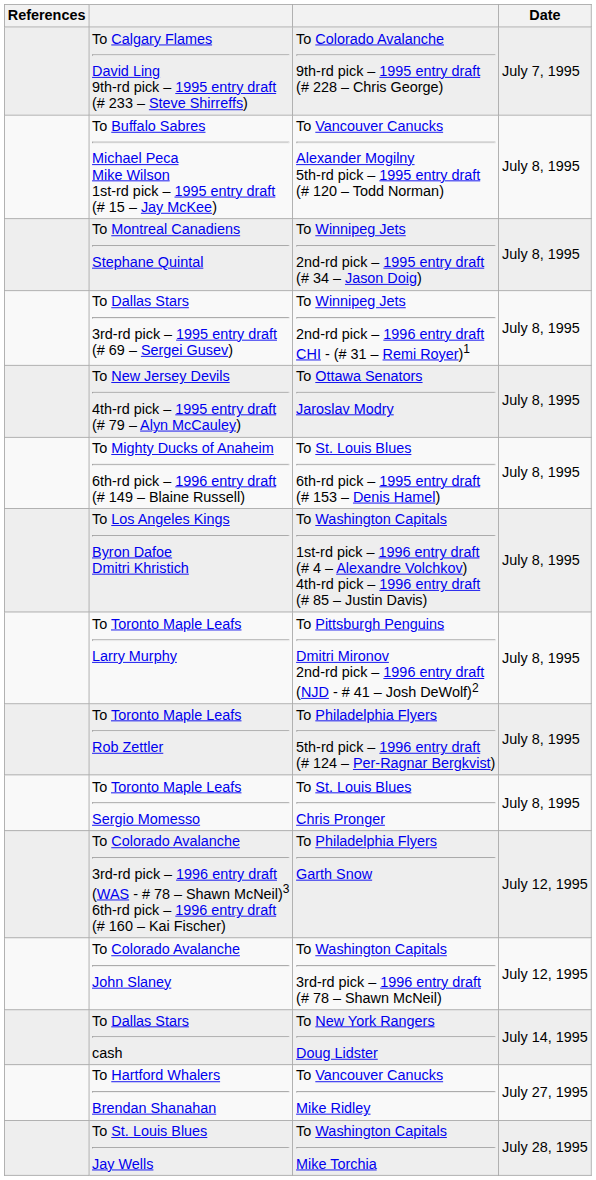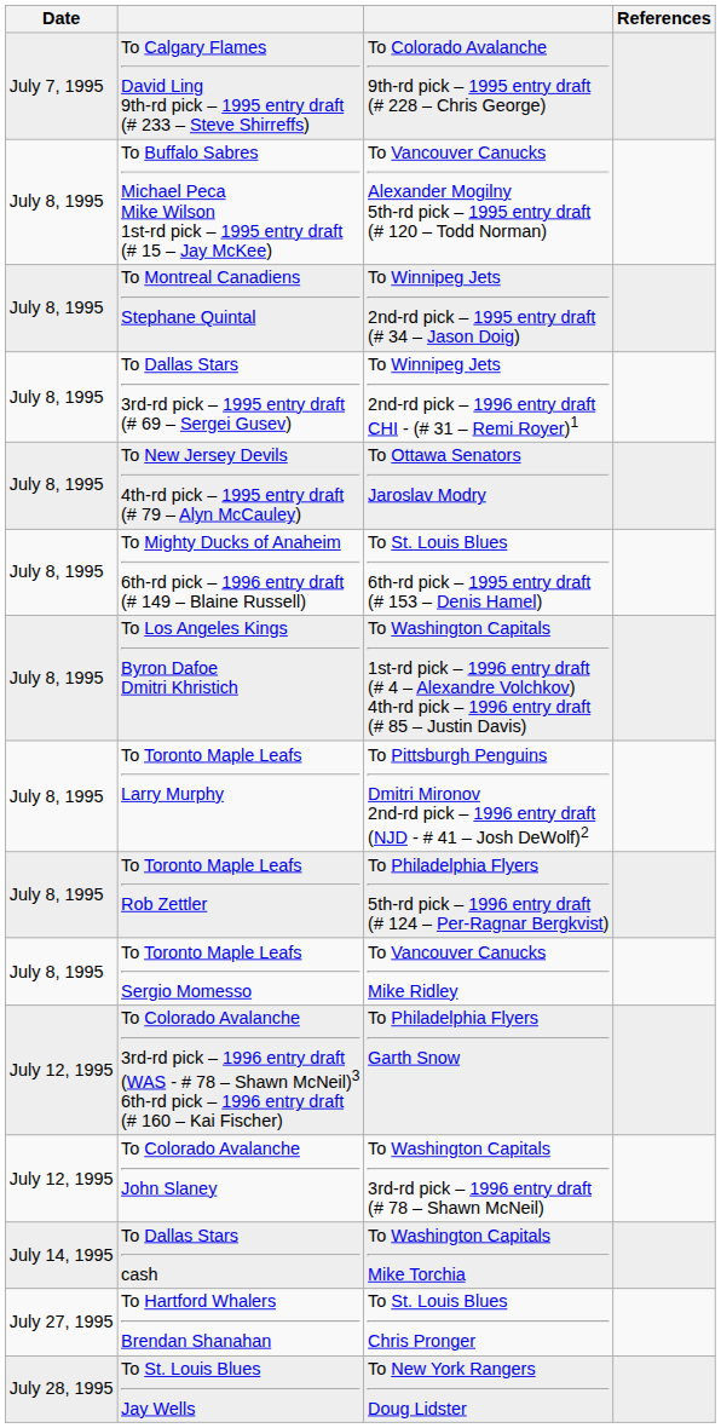 <table class="wikitable">
 <tr>
-<th>References</th>
+<th>Date</th>
 <th></th>
 <th></th>
-<th>Date</th>
+<th>References</th>
 </tr>
 <tr bgcolor="#eeeeee">
-<td></td>
+<td>July 7, 1995</td>
 <td valign="top">To <a href='#'>Calgary Flames</a><hr><a href='#'>David Ling</a><br>9th-rd pick – <a href='#'>1995 entry draft</a><br>(# 233 – <a href='#'>Steve Shirreffs</a>)</td>
 <td valign="top">To <a href='#'>Colorado Avalanche</a><hr>9th-rd pick – <a href='#'>1995 entry draft</a><br>(# 228 – Chris George)</td>
-<td>July 7, 1995</td>
+<td></td>
 </tr>
 <tr>
-<td></td>
+<td>July 8, 1995</td>
 <td valign="top">To <a href='#'>Buffalo Sabres</a><hr><a href='#'>Michael Peca</a><br><a href='#'>Mike Wilson</a><br>1st-rd pick – <a href='#'>1995 entry draft</a><br>(# 15 – <a href='#'>Jay McKee</a>)</td>
 <td valign="top">To <a href='#'>Vancouver Canucks</a><hr><a href='#'>Alexander Mogilny</a><br>5th-rd pick – <a href='#'>1995 entry draft</a><br>(# 120 – Todd Norman)</td>
-<td>July 8, 1995</td>
+<td></td>
 </tr>
 <tr bgcolor="#eeeeee">
-<td></td>
+<td>July 8, 1995</td>
 <td valign="top">To <a href='#'>Montreal Canadiens</a><hr><a href='#'>Stephane Quintal</a></td>
 <td valign="top">To <a href='#'>Winnipeg Jets</a><hr>2nd-rd pick – <a href='#'>1995 entry draft</a><br>(# 34 – <a href='#'>Jason Doig</a>)</td>
-<td>July 8, 1995</td>
+<td></td>
 </tr>
 <tr>
-<td></td>
+<td>July 8, 1995</td>
 <td valign="top">To <a href='#'>Dallas Stars</a><hr>3rd-rd pick – <a href='#'>1995 entry draft</a><br>(# 69 – <a href='#'>Sergei Gusev</a>)</td>
 <td valign="top">To <a href='#'>Winnipeg Jets</a><hr>2nd-rd pick – <a href='#'>1996 entry draft</a><br><a href='#'>CHI</a> - (# 31 – <a href='#'>Remi Royer</a>)<sup>1</sup></td>
-<td>July 8, 1995</td>
+<td></td>
 </tr>
 <tr bgcolor="#eeeeee">
-<td></td>
+<td>July 8, 1995</td>
 <td valign="top">To <a href='#'>New Jersey Devils</a><hr>4th-rd pick – <a href='#'>1995 entry draft</a><br>(# 79 – <a href='#'>Alyn McCauley</a>)</td>
 <td valign="top">To <a href='#'>Ottawa Senators</a><hr><a href='#'>Jaroslav Modry</a></td>
-<td>July 8, 1995</td>
+<td></td>
 </tr>
 <tr>
-<td></td>
+<td>July 8, 1995</td>
 <td valign="top">To <a href='#'>Mighty Ducks of Anaheim</a><hr>6th-rd pick – <a href='#'>1996 entry draft</a><br>(# 149 – Blaine Russell)</td>
 <td valign="top">To <a href='#'>St. Louis Blues</a><hr>6th-rd pick – <a href='#'>1995 entry draft</a><br>(# 153 – <a href='#'>Denis Hamel</a>)</td>
-<td>July 8, 1995</td>
+<td></td>
 </tr>
 <tr bgcolor="#eeeeee">
-<td></td>
+<td>July 8, 1995</td>
 <td valign="top">To <a href='#'>Los Angeles Kings</a><hr><a href='#'>Byron Dafoe</a><br><a href='#'>Dmitri Khristich</a></td>
 <td valign="top">To <a href='#'>Washington Capitals</a><hr>1st-rd pick – <a href='#'>1996 entry draft</a><br>(# 4 – <a href='#'>Alexandre Volchkov</a>)<br>4th-rd pick – <a href='#'>1996 entry draft</a><br>(# 85 – Justin Davis)</td>
-<td>July 8, 1995</td>
+<td></td>
 </tr>
 <tr>
-<td></td>
+<td>July 8, 1995</td>
 <td valign="top">To <a href='#'>Toronto Maple Leafs</a><hr><a href='#'>Larry Murphy</a></td>
 <td valign="top">To <a href='#'>Pittsburgh Penguins</a><hr><a href='#'>Dmitri Mironov</a><br>2nd-rd pick – <a href='#'>1996 entry draft</a><br>(<a href='#'>NJD</a> - # 41 – Josh DeWolf)<sup>2</sup></td>
-<td>July 8, 1995</td>
+<td></td>
 </tr>
 <tr bgcolor="#eeeeee">
-<td></td>
+<td>July 8, 1995</td>
 <td valign="top">To <a href='#'>Toronto Maple Leafs</a><hr><a href='#'>Rob Zettler</a></td>
 <td valign="top">To <a href='#'>Philadelphia Flyers</a><hr>5th-rd pick – <a href='#'>1996 entry draft</a><br>(# 124 – <a href='#'>Per-Ragnar Bergkvist</a>)</td>
-<td>July 8, 1995</td>
+<td></td>
 </tr>
 <tr>
+<td>July 8, 1995</td>
+<td valign="top">To <a href='#'>Toronto Maple Leafs</a><hr><a href='#'>Sergio Momesso</a></td>
+<td valign="top">To <a href='#'>Vancouver Canucks</a><hr><a href='#'>Mike Ridley</a></td>
 <td></td>
-<td valign="top">To <a href='#'>Toronto Maple Leafs</a><hr><a href='#'>Sergio Momesso</a></td>
-<td valign="top">To <a href='#'>St. Louis Blues</a><hr><a href='#'>Chris Pronger</a></td>
-<td>July 8, 1995</td>
 </tr>
 <tr bgcolor="#eeeeee">
-<td></td>
+<td>July 12, 1995</td>
 <td valign="top">To <a href='#'>Colorado Avalanche</a><hr>3rd-rd pick – <a href='#'>1996 entry draft</a><br>(<a href='#'>WAS</a> - # 78 – Shawn McNeil)<sup>3</sup><br>6th-rd pick – <a href='#'>1996 entry draft</a><br>(# 160 – Kai Fischer)</td>
 <td valign="top">To <a href='#'>Philadelphia Flyers</a><hr><a href='#'>Garth Snow</a></td>
-<td>July 12, 1995</td>
+<td></td>
 </tr>
 <tr>
-<td></td>
+<td>July 12, 1995</td>
 <td valign="top">To <a href='#'>Colorado Avalanche</a><hr><a href='#'>John Slaney</a></td>
 <td valign="top">To <a href='#'>Washington Capitals</a><hr>3rd-rd pick – <a href='#'>1996 entry draft</a><br>(# 78 – Shawn McNeil)</td>
-<td>July 12, 1995</td>
+<td></td>
 </tr>
 <tr bgcolor="#eeeeee">
+<td>July 14, 1995</td>
+<td valign="top">To <a href='#'>Dallas Stars</a><hr>cash</td>
+<td valign="top">To <a href='#'>Washington Capitals</a><hr><a href='#'>Mike Torchia</a></td>
 <td></td>
-<td valign="top">To <a href='#'>Dallas Stars</a><hr>cash</td>
-<td valign="top">To <a href='#'>New York Rangers</a><hr><a href='#'>Doug Lidster</a></td>
-<td>July 14, 1995</td>
 </tr>
 <tr>
+<td>July 27, 1995</td>
+<td valign="top">To <a href='#'>Hartford Whalers</a><hr><a href='#'>Brendan Shanahan</a></td>
+<td valign="top">To <a href='#'>St. Louis Blues</a><hr><a href='#'>Chris Pronger</a></td>
 <td></td>
-<td valign="top">To <a href='#'>Hartford Whalers</a><hr><a href='#'>Brendan Shanahan</a></td>
-<td valign="top">To <a href='#'>Vancouver Canucks</a><hr><a href='#'>Mike Ridley</a></td>
-<td>July 27, 1995</td>
 </tr>
 <tr bgcolor="#eeeeee">
+<td>July 28, 1995</td>
+<td valign="top">To <a href='#'>St. Louis Blues</a><hr><a href='#'>Jay Wells</a></td>
+<td valign="top">To <a href='#'>New York Rangers</a><hr><a href='#'>Doug Lidster</a></td>
 <td></td>
-<td valign="top">To <a href='#'>St. Louis Blues</a><hr><a href='#'>Jay Wells</a></td>
-<td valign="top">To <a href='#'>Washington Capitals</a><hr><a href='#'>Mike Torchia</a></td>
-<td>July 28, 1995</td>
 </tr>
 </table>
